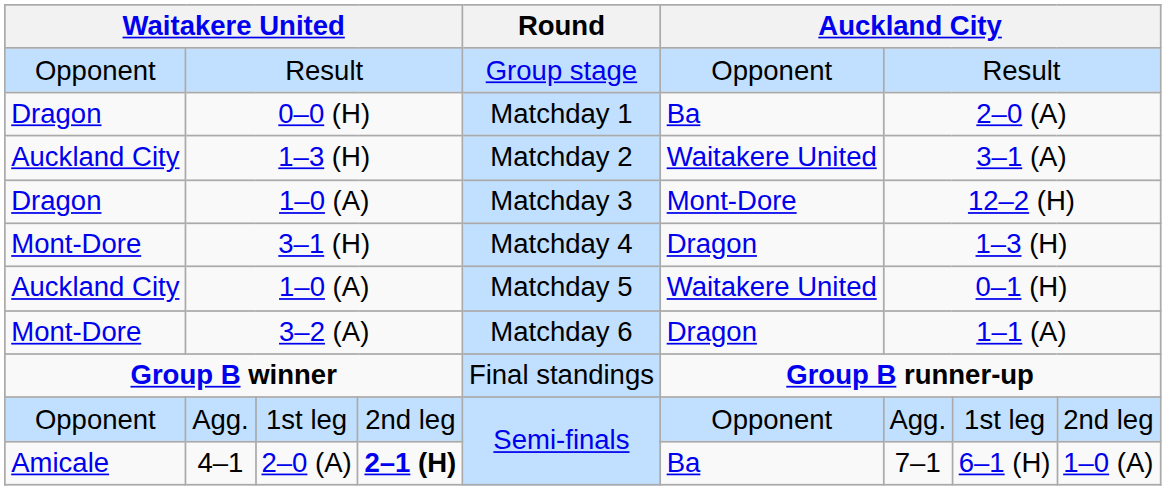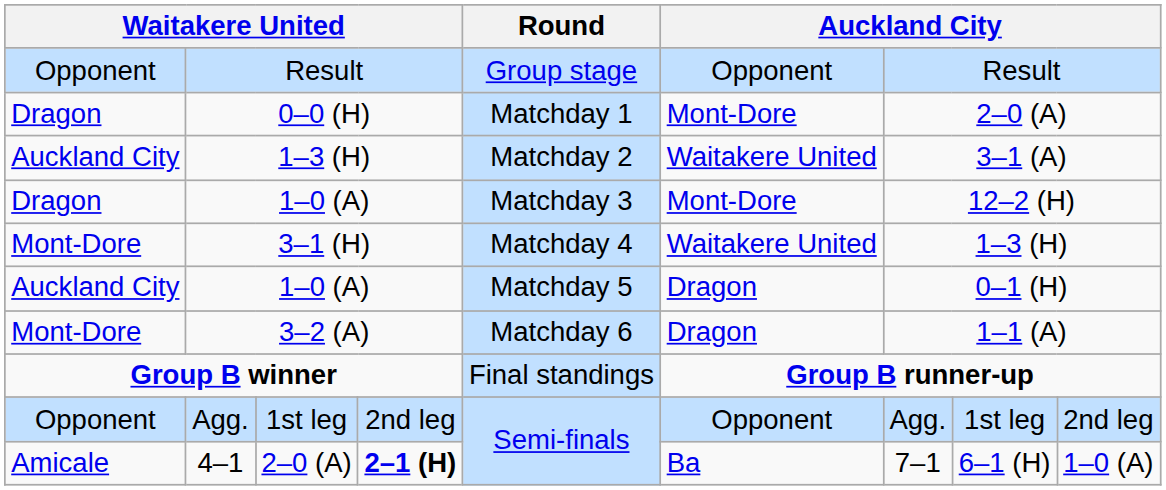 <table class="wikitable" style="text-align:center">
 <tr>
 <th colspan=4> <a href='#'>Waitakere United</a></th>
 <th>Round</th>
 <th colspan=4> <a href='#'>Auckland City</a></th>
 </tr>
 <tr bgcolor=#c1e0ff>
 <td>Opponent</td>
 <td colspan=3>Result</td>
 <td><a href='#'>Group stage</a></td>
 <td>Opponent</td>
 <td colspan=3>Result</td>
 </tr>
 <tr>
 <td align=left> <a href='#'>Dragon</a></td>
 <td colspan=3><a href='#'>0–0</a> (H)</td>
 <td bgcolor=#c1e0ff>Matchday 1</td>
-<td align=left> <a href='#'>Ba</a></td>
+<td align=left> <a href='#'>Mont-Dore</a></td>
 <td colspan=3><a href='#'>2–0</a> (A)</td>
 </tr>
 <tr>
 <td align=left> <a href='#'>Auckland City</a></td>
 <td colspan=3><a href='#'>1–3</a> (H)</td>
 <td bgcolor=#c1e0ff>Matchday 2</td>
 <td align=left> <a href='#'>Waitakere United</a></td>
 <td colspan=3><a href='#'>3–1</a> (A)</td>
 </tr>
 <tr>
 <td align=left> <a href='#'>Dragon</a></td>
 <td colspan=3><a href='#'>1–0</a> (A)</td>
 <td bgcolor=#c1e0ff>Matchday 3</td>
 <td align=left> <a href='#'>Mont-Dore</a></td>
 <td colspan=3><a href='#'>12–2</a> (H)</td>
 </tr>
 <tr>
 <td align=left> <a href='#'>Mont-Dore</a></td>
 <td colspan=3><a href='#'>3–1</a> (H)</td>
 <td bgcolor=#c1e0ff>Matchday 4</td>
-<td align=left> <a href='#'>Dragon</a></td>
+<td align=left> <a href='#'>Waitakere United</a></td>
 <td colspan=3><a href='#'>1–3</a> (H)</td>
 </tr>
 <tr>
 <td align=left> <a href='#'>Auckland City</a></td>
 <td colspan=3><a href='#'>1–0</a> (A)</td>
 <td bgcolor=#c1e0ff>Matchday 5</td>
-<td align=left> <a href='#'>Waitakere United</a></td>
+<td align=left> <a href='#'>Dragon</a></td>
 <td colspan=3><a href='#'>0–1</a> (H)</td>
 </tr>
 <tr>
 <td align=left> <a href='#'>Mont-Dore</a></td>
 <td colspan=3><a href='#'>3–2</a> (A)</td>
 <td bgcolor=#c1e0ff>Matchday 6</td>
 <td align=left> <a href='#'>Dragon</a></td>
 <td colspan=3><a href='#'>1–1</a> (A)</td>
 </tr>
 <tr>
 <td colspan=4 valign=top><strong><a href='#'>Group B</a> winner</strong><br></td>
 <td bgcolor=#c1e0ff>Final standings</td>
 <td colspan=4 valign=top><strong><a href='#'>Group B</a> runner-up</strong><br></td>
 </tr>
 <tr bgcolor=#c1e0ff>
 <td>Opponent</td>
 <td>Agg.</td>
 <td>1st leg</td>
 <td>2nd leg</td>
 <td rowspan=2><a href='#'>Semi-finals</a></td>
 <td>Opponent</td>
 <td>Agg.</td>
 <td>1st leg</td>
 <td>2nd leg</td>
 </tr>
 <tr>
 <td align=left> <a href='#'>Amicale</a></td>
 <td>4–1</td>
 <td><a href='#'>2–0</a> (A)</td>
 <td><strong><a href='#'>2–1</a> (H)</strong></td>
 <td align=left> <a href='#'>Ba</a></td>
 <td>7–1</td>
 <td><a href='#'>6–1</a> (H)</td>
 <td><a href='#'>1–0</a> (A)</td>
 </tr>
 </table>
